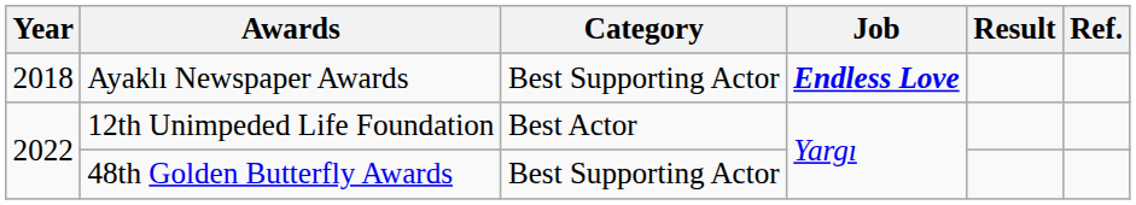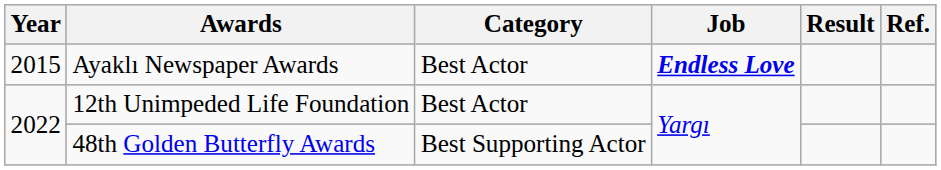 <table class="wikitable">
 <tr>
 <th>Year</th>
 <th>Awards</th>
 <th>Category</th>
 <th>Job</th>
 <th>Result</th>
 <th>Ref.</th>
 </tr>
 <tr>
-<td>2018</td>
+<td>2015</td>
 <td>Ayaklı Newspaper Awards</td>
-<td>Best Supporting Actor</td>
+<td>Best Actor</td>
 <td><strong><em><a href='#'>Endless Love</a></em></strong></td>
 <td></td>
 <td></td>
 </tr>
 <tr>
 <td rowspan="2">2022</td>
 <td>12th Unimpeded Life Foundation</td>
 <td>Best Actor</td>
 <td rowspan="2"><em><a href='#'>Yargı</a></em></td>
 <td></td>
 <td></td>
 </tr>
 <tr>
 <td>48th <a href='#'>Golden Butterfly Awards</a></td>
 <td>Best Supporting Actor</td>
 <td></td>
 <td></td>
 </tr>
 </table>
